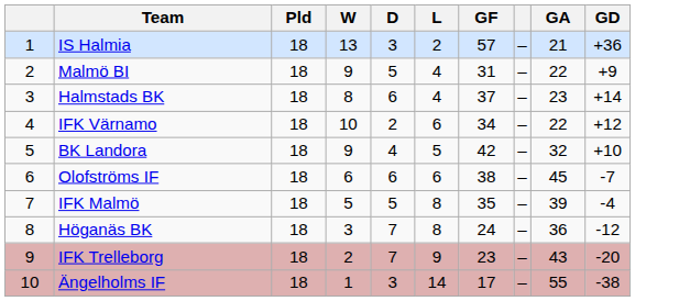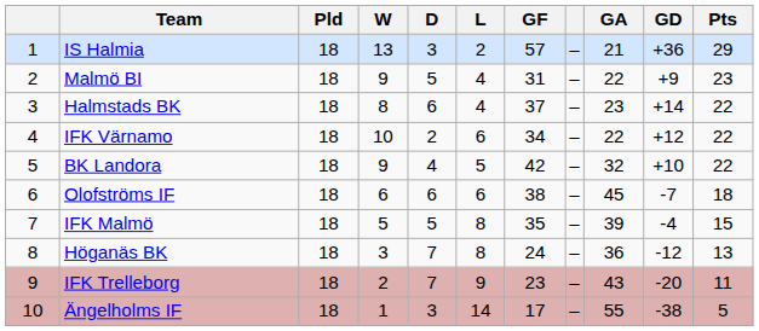 <table class="wikitable" style="text-align: center;">
 <tr>
 <th style="width: 40px;"></th>
 <th style="width: 200px;">Team</th>
 <th style="width: 45px;">Pld</th>
 <th style="width: 35px;">W</th>
 <th style="width: 35px;">D</th>
 <th style="width: 35px;">L</th>
 <th style="width: 45px;">GF</th>
 <th></th>
 <th style="width: 45px;">GA</th>
 <th style="width: 35px;">GD</th>
+<th style="width: 45px;">Pts</th>
 </tr>
 <tr style="background: #d2e6ff">
 <td>1</td>
 <td style="text-align: left;"><a href='#'>IS Halmia</a></td>
 <td>18</td>
 <td>13</td>
 <td>3</td>
 <td>2</td>
 <td>57</td>
 <td>–</td>
 <td>21</td>
 <td>+36</td>
+<td>29</td>
 </tr>
 <tr>
 <td>2</td>
 <td style="text-align: left;"><a href='#'>Malmö BI</a></td>
 <td>18</td>
 <td>9</td>
 <td>5</td>
 <td>4</td>
 <td>31</td>
 <td>–</td>
 <td>22</td>
 <td>+9</td>
+<td>23</td>
 </tr>
 <tr>
 <td>3</td>
 <td style="text-align: left;"><a href='#'>Halmstads BK</a></td>
 <td>18</td>
 <td>8</td>
 <td>6</td>
 <td>4</td>
 <td>37</td>
 <td>–</td>
 <td>23</td>
 <td>+14</td>
+<td>22</td>
 </tr>
 <tr>
 <td>4</td>
 <td style="text-align: left;"><a href='#'>IFK Värnamo</a></td>
 <td>18</td>
 <td>10</td>
 <td>2</td>
 <td>6</td>
 <td>34</td>
 <td>–</td>
 <td>22</td>
 <td>+12</td>
+<td>22</td>
 </tr>
 <tr>
 <td>5</td>
 <td style="text-align: left;"><a href='#'>BK Landora</a></td>
 <td>18</td>
 <td>9</td>
 <td>4</td>
 <td>5</td>
 <td>42</td>
 <td>–</td>
 <td>32</td>
 <td>+10</td>
+<td>22</td>
 </tr>
 <tr>
 <td>6</td>
 <td style="text-align: left;"><a href='#'>Olofströms IF</a></td>
 <td>18</td>
 <td>6</td>
 <td>6</td>
 <td>6</td>
 <td>38</td>
 <td>–</td>
 <td>45</td>
 <td>-7</td>
+<td>18</td>
 </tr>
 <tr>
 <td>7</td>
 <td style="text-align: left;"><a href='#'>IFK Malmö</a></td>
 <td>18</td>
 <td>5</td>
 <td>5</td>
 <td>8</td>
 <td>35</td>
 <td>–</td>
 <td>39</td>
 <td>-4</td>
+<td>15</td>
 </tr>
 <tr>
 <td>8</td>
 <td style="text-align: left;"><a href='#'>Höganäs BK</a></td>
 <td>18</td>
 <td>3</td>
 <td>7</td>
 <td>8</td>
 <td>24</td>
 <td>–</td>
 <td>36</td>
 <td>-12</td>
+<td>13</td>
 </tr>
 <tr style="background: #deb0b0">
 <td>9</td>
 <td style="text-align: left;"><a href='#'>IFK Trelleborg</a></td>
 <td>18</td>
 <td>2</td>
 <td>7</td>
 <td>9</td>
 <td>23</td>
 <td>–</td>
 <td>43</td>
 <td>-20</td>
+<td>11</td>
 </tr>
 <tr style="background: #deb0b0">
 <td>10</td>
 <td style="text-align: left;"><a href='#'>Ängelholms IF</a></td>
 <td>18</td>
 <td>1</td>
 <td>3</td>
 <td>14</td>
 <td>17</td>
 <td>–</td>
 <td>55</td>
 <td>-38</td>
+<td>5</td>
 </tr>
 </table>
